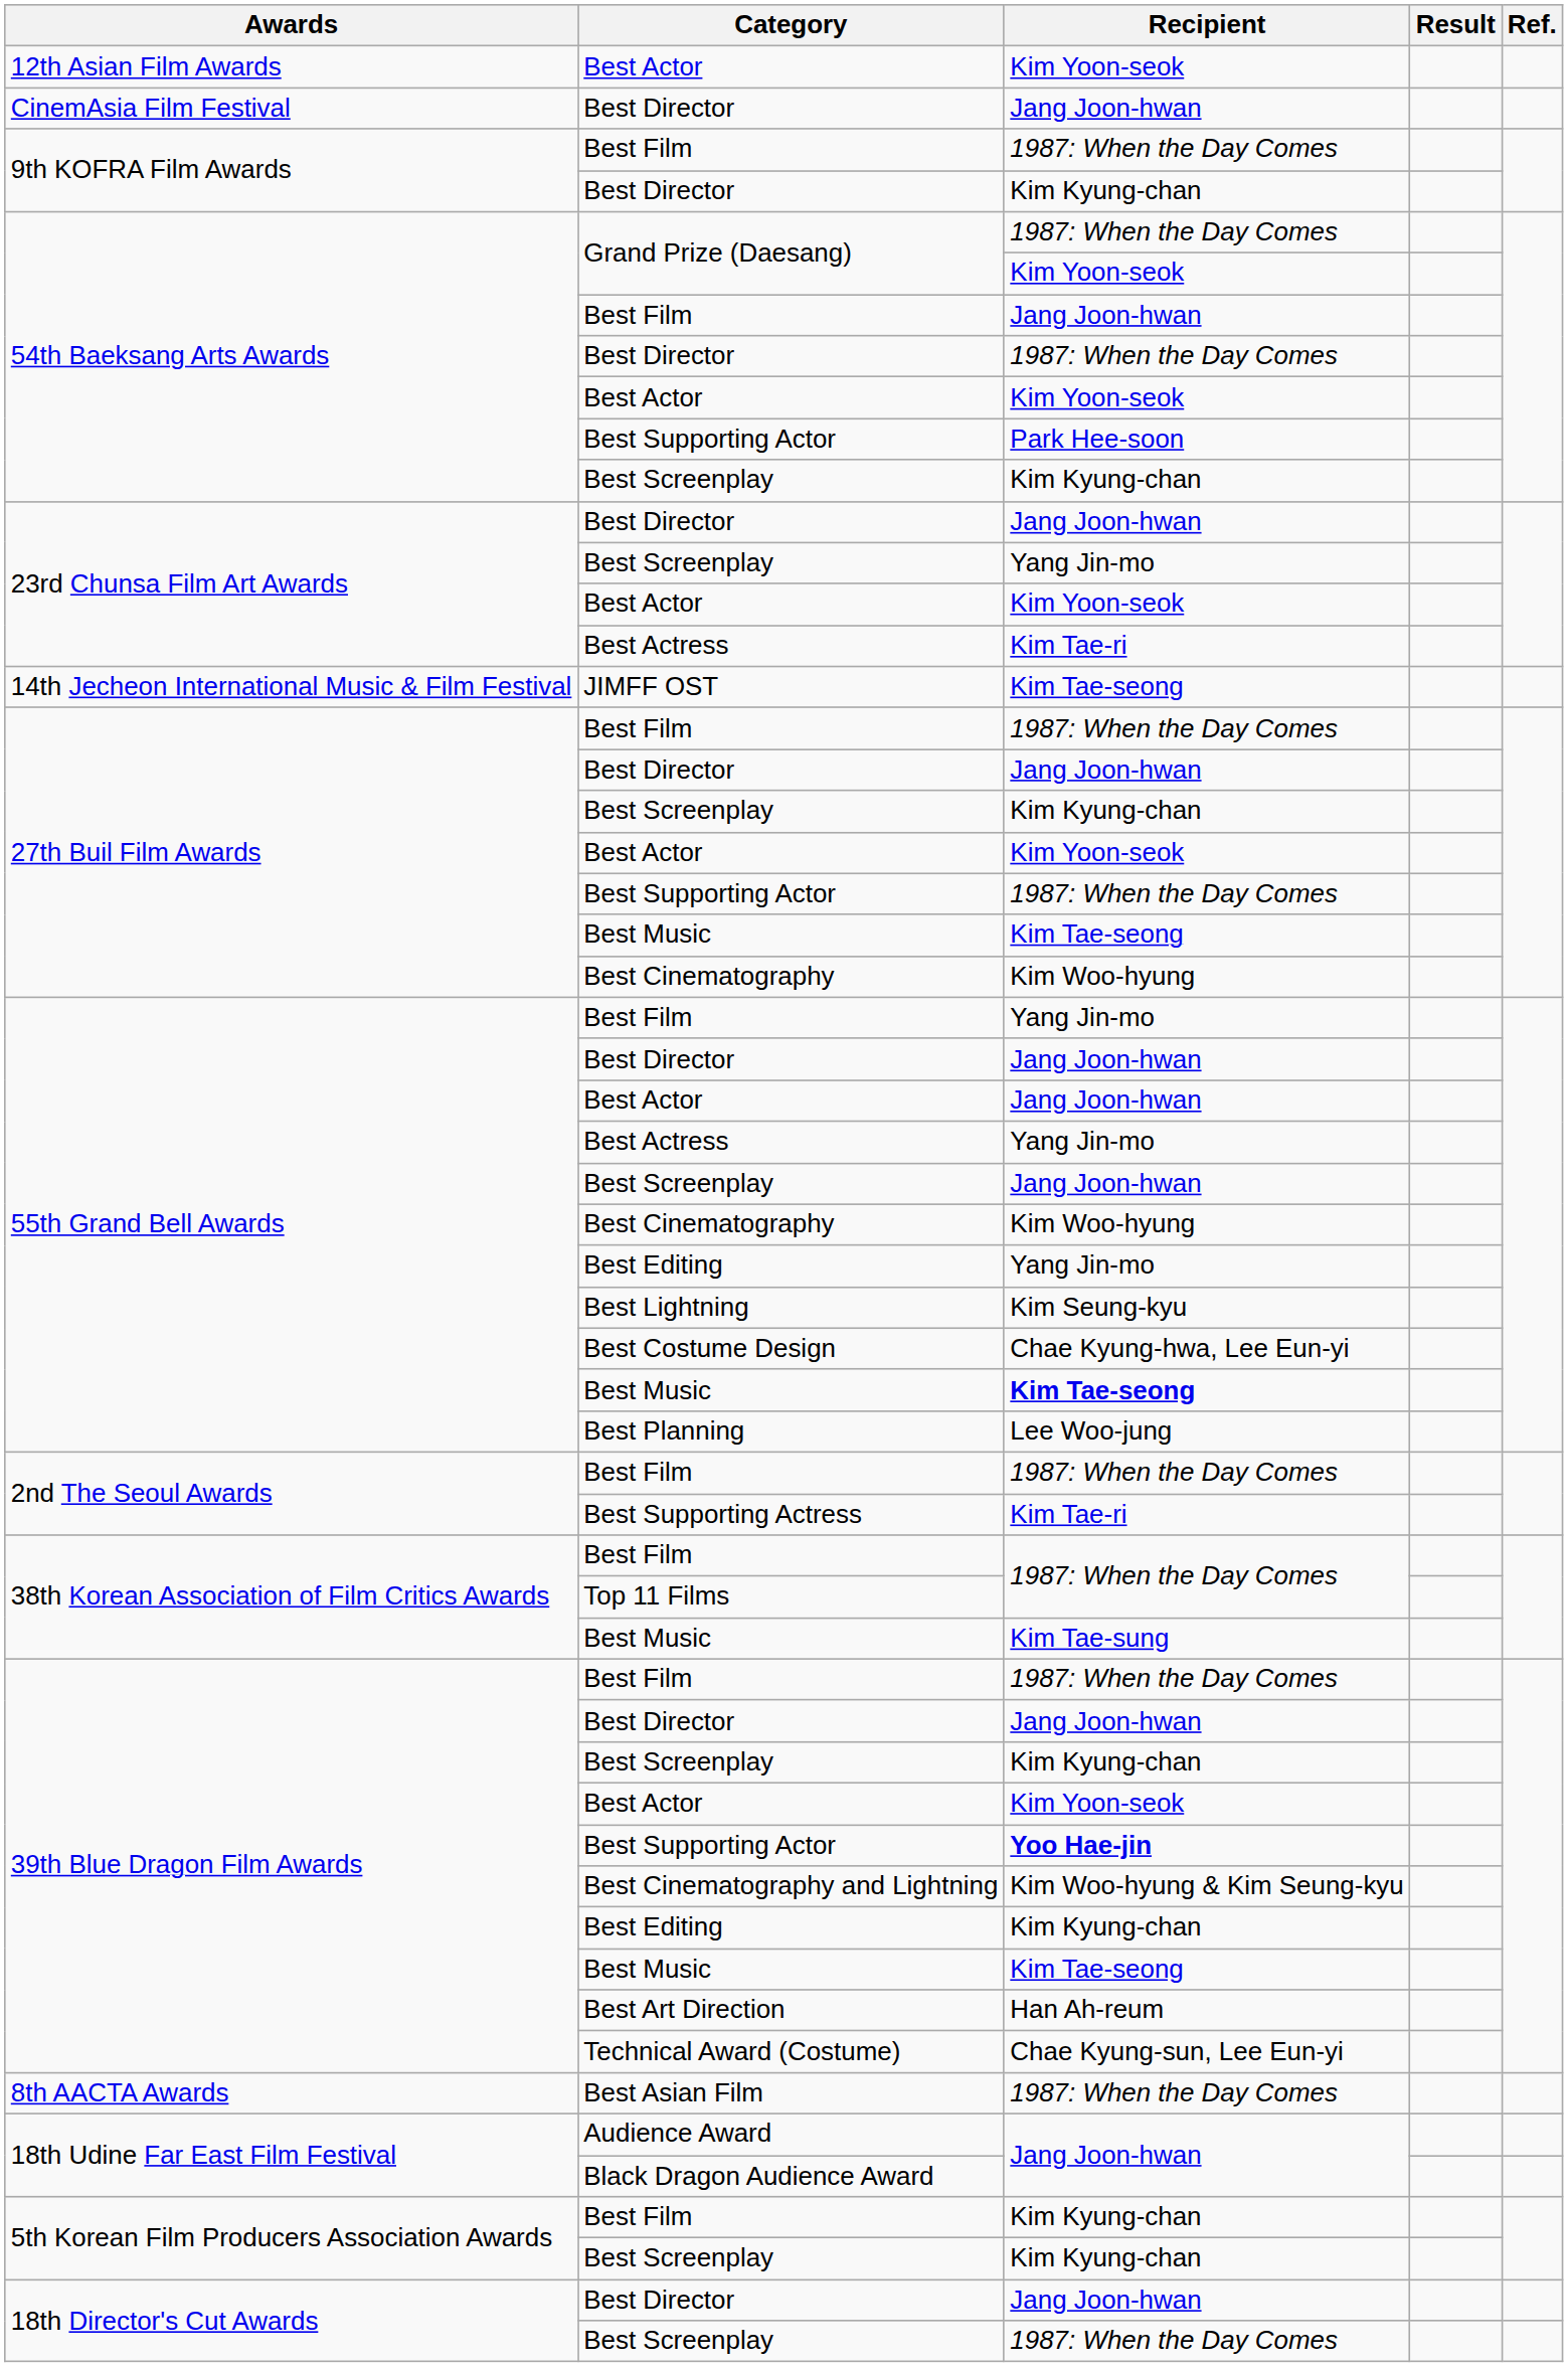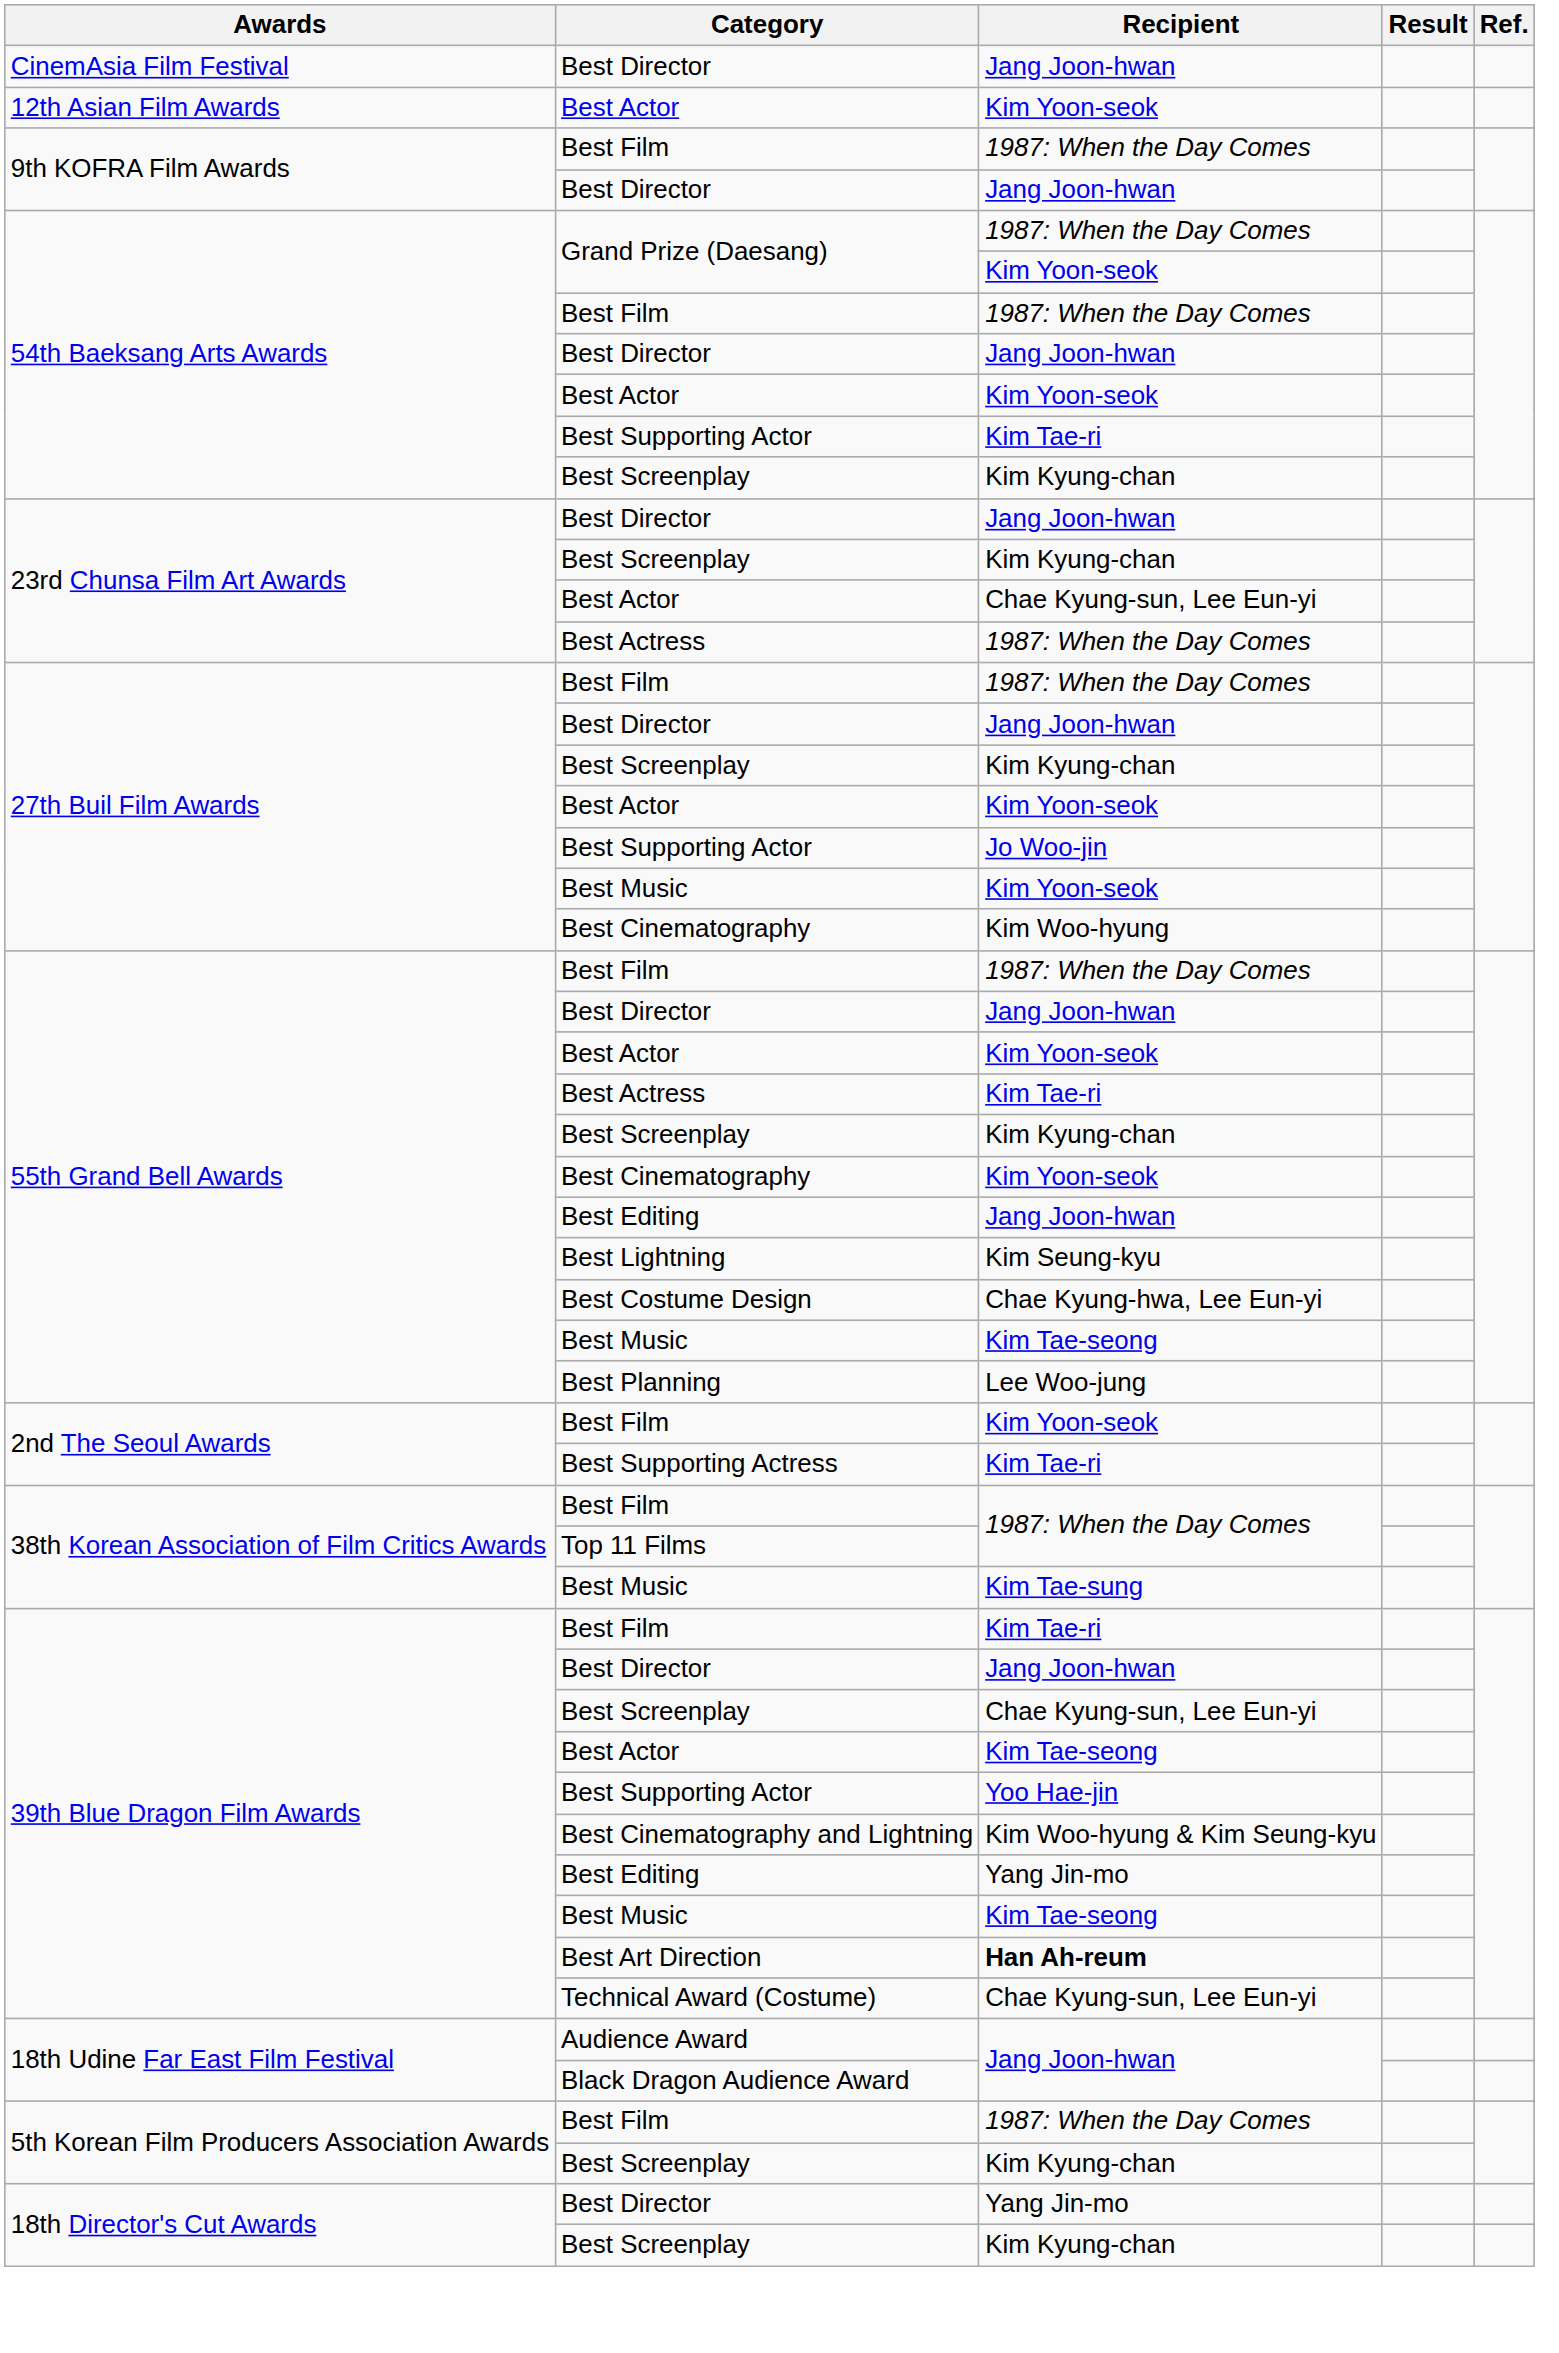 <table class="wikitable sortable">
 <tr>
 <th>Awards</th>
 <th>Category</th>
 <th>Recipient</th>
 <th>Result</th>
 <th>Ref.</th>
 </tr>
 <tr>
-<td><a href='#'>12th Asian Film Awards</a></td>
-<td><a href='#'>Best Actor</a></td>
-<td><a href='#'>Kim Yoon-seok</a></td>
+<td><a href='#'>CinemAsia Film Festival</a></td>
+<td>Best Director</td>
+<td><a href='#'>Jang Joon-hwan</a></td>
 <td></td>
 <td></td>
 </tr>
 <tr>
-<td><a href='#'>CinemAsia Film Festival</a></td>
-<td>Best Director</td>
-<td><a href='#'>Jang Joon-hwan</a></td>
+<td><a href='#'>12th Asian Film Awards</a></td>
+<td><a href='#'>Best Actor</a></td>
+<td><a href='#'>Kim Yoon-seok</a></td>
 <td></td>
 <td></td>
 </tr>
 <tr>
 <td rowspan=2>9th KOFRA Film Awards</td>
 <td>Best Film</td>
 <td><em>1987: When the Day Comes</em></td>
 <td></td>
 <td rowspan=2></td>
 </tr>
 <tr>
 <td>Best Director</td>
-<td>Kim Kyung-chan</td>
+<td><a href='#'>Jang Joon-hwan</a></td>
 <td></td>
 </tr>
 <tr>
 <td rowspan=7><a href='#'>54th Baeksang Arts Awards</a></td>
 <td rowspan=2>Grand Prize (Daesang)</td>
 <td><em>1987: When the Day Comes</em></td>
 <td></td>
 <td rowspan=7></td>
 </tr>
 <tr>
 <td><a href='#'>Kim Yoon-seok</a></td>
 <td></td>
 </tr>
 <tr>
 <td>Best Film</td>
-<td><a href='#'>Jang Joon-hwan</a></td>
+<td><em>1987: When the Day Comes</em></td>
 <td></td>
 </tr>
 <tr>
 <td>Best Director</td>
-<td><em>1987: When the Day Comes</em></td>
+<td><a href='#'>Jang Joon-hwan</a></td>
 <td></td>
 </tr>
 <tr>
 <td>Best Actor</td>
 <td><a href='#'>Kim Yoon-seok</a></td>
 <td></td>
 </tr>
 <tr>
 <td>Best Supporting Actor</td>
-<td><a href='#'>Park Hee-soon</a></td>
+<td><a href='#'>Kim Tae-ri</a></td>
 <td></td>
 </tr>
 <tr>
 <td>Best Screenplay</td>
 <td>Kim Kyung-chan</td>
 <td></td>
 </tr>
 <tr>
 <td rowspan=4>23rd <a href='#'>Chunsa Film Art Awards</a></td>
 <td>Best Director</td>
 <td><a href='#'>Jang Joon-hwan</a></td>
 <td></td>
 <td rowspan=4></td>
 </tr>
 <tr>
 <td>Best Screenplay</td>
-<td>Yang Jin-mo</td>
+<td>Kim Kyung-chan</td>
 <td></td>
 </tr>
 <tr>
 <td>Best Actor</td>
-<td><a href='#'>Kim Yoon-seok</a></td>
+<td>Chae Kyung-sun, Lee Eun-yi</td>
 <td></td>
 </tr>
 <tr>
 <td>Best Actress</td>
-<td><a href='#'>Kim Tae-ri</a></td>
-<td></td>
-</tr>
-<tr>
-<td rowspan=1>14th <a href='#'>Jecheon International Music & Film Festival</a></td>
-<td>JIMFF OST</td>
-<td><a href='#'>Kim Tae-seong</a></td>
-<td></td>
+<td><em>1987: When the Day Comes</em></td>
 <td></td>
 </tr>
 <tr>
 <td rowspan=7><a href='#'>27th Buil Film Awards</a></td>
 <td>Best Film</td>
 <td><em>1987: When the Day Comes</em></td>
 <td></td>
 <td rowspan=7></td>
 </tr>
 <tr>
 <td>Best Director</td>
 <td><a href='#'>Jang Joon-hwan</a></td>
 <td></td>
 </tr>
 <tr>
 <td>Best Screenplay</td>
 <td>Kim Kyung-chan</td>
 <td></td>
 </tr>
 <tr>
 <td>Best Actor</td>
 <td><a href='#'>Kim Yoon-seok</a></td>
 <td></td>
 </tr>
 <tr>
 <td>Best Supporting Actor</td>
-<td><em>1987: When the Day Comes</em></td>
+<td><a href='#'>Jo Woo-jin</a></td>
 <td></td>
 </tr>
 <tr>
 <td>Best Music</td>
-<td><a href='#'>Kim Tae-seong</a></td>
+<td><a href='#'>Kim Yoon-seok</a></td>
 <td></td>
 </tr>
 <tr>
 <td>Best Cinematography</td>
 <td>Kim Woo-hyung</td>
 <td></td>
 </tr>
 <tr>
 <td rowspan=11><a href='#'>55th Grand Bell Awards</a></td>
 <td>Best Film</td>
-<td>Yang Jin-mo</td>
+<td><em>1987: When the Day Comes</em></td>
 <td></td>
 <td rowspan=11></td>
 </tr>
 <tr>
 <td>Best Director</td>
 <td><a href='#'>Jang Joon-hwan</a></td>
 <td></td>
 </tr>
 <tr>
 <td>Best Actor</td>
-<td><a href='#'>Jang Joon-hwan</a></td>
+<td><a href='#'>Kim Yoon-seok</a></td>
 <td></td>
 </tr>
 <tr>
 <td>Best Actress</td>
-<td>Yang Jin-mo</td>
+<td><a href='#'>Kim Tae-ri</a></td>
 <td></td>
 </tr>
 <tr>
 <td>Best Screenplay</td>
-<td><a href='#'>Jang Joon-hwan</a></td>
+<td>Kim Kyung-chan</td>
 <td></td>
 </tr>
 <tr>
 <td>Best Cinematography</td>
-<td>Kim Woo-hyung</td>
+<td><a href='#'>Kim Yoon-seok</a></td>
 <td></td>
 </tr>
 <tr>
 <td>Best Editing</td>
-<td>Yang Jin-mo</td>
+<td><a href='#'>Jang Joon-hwan</a></td>
 <td></td>
 </tr>
 <tr>
 <td>Best Lightning</td>
 <td>Kim Seung-kyu</td>
 <td></td>
 </tr>
 <tr>
 <td>Best Costume Design</td>
 <td>Chae Kyung-hwa, Lee Eun-yi</td>
 <td></td>
 </tr>
 <tr>
 <td>Best Music</td>
-<td><strong><a href='#'>Kim Tae-seong</a></strong></td>
+<td><a href='#'>Kim Tae-seong</a></td>
 <td></td>
 </tr>
 <tr>
 <td>Best Planning</td>
 <td>Lee Woo-jung</td>
 <td></td>
 </tr>
 <tr>
 <td rowspan=2>2nd <a href='#'>The Seoul Awards</a></td>
 <td>Best Film</td>
-<td><em>1987: When the Day Comes</em></td>
+<td><a href='#'>Kim Yoon-seok</a></td>
 <td></td>
 <td rowspan=2></td>
 </tr>
 <tr>
 <td>Best Supporting Actress</td>
 <td><a href='#'>Kim Tae-ri</a></td>
 <td></td>
 </tr>
 <tr>
 <td rowspan=3>38th <a href='#'>Korean Association of Film Critics Awards</a></td>
 <td>Best Film</td>
 <td rowspan=2><em>1987: When the Day Comes</em></td>
 <td></td>
 <td rowspan=3></td>
 </tr>
 <tr>
 <td>Top 11 Films</td>
 <td></td>
 </tr>
 <tr>
 <td>Best Music</td>
 <td><a href='#'>Kim Tae-sung</a></td>
 <td></td>
 </tr>
 <tr>
 <td rowspan=10><a href='#'>39th Blue Dragon Film Awards</a></td>
 <td>Best Film</td>
-<td><em>1987: When the Day Comes</em></td>
+<td><a href='#'>Kim Tae-ri</a></td>
 <td></td>
 <td rowspan=10></td>
 </tr>
 <tr>
 <td>Best Director</td>
 <td><a href='#'>Jang Joon-hwan</a></td>
 <td></td>
 </tr>
 <tr>
 <td>Best Screenplay</td>
-<td>Kim Kyung-chan</td>
+<td>Chae Kyung-sun, Lee Eun-yi</td>
 <td></td>
 </tr>
 <tr>
 <td>Best Actor</td>
-<td><a href='#'>Kim Yoon-seok</a></td>
+<td><a href='#'>Kim Tae-seong</a></td>
 <td></td>
 </tr>
 <tr>
 <td>Best Supporting Actor</td>
-<td><strong><a href='#'>Yoo Hae-jin</a></strong></td>
+<td><a href='#'>Yoo Hae-jin</a></td>
 <td></td>
 </tr>
 <tr>
 <td>Best Cinematography and Lightning</td>
 <td>Kim Woo-hyung & Kim Seung-kyu</td>
 <td></td>
 </tr>
 <tr>
 <td>Best Editing</td>
-<td>Kim Kyung-chan</td>
+<td>Yang Jin-mo</td>
 <td></td>
 </tr>
 <tr>
 <td>Best Music</td>
 <td><a href='#'>Kim Tae-seong</a></td>
 <td></td>
 </tr>
 <tr>
 <td>Best Art Direction</td>
-<td>Han Ah-reum</td>
+<td><strong>Han Ah-reum</strong></td>
 <td></td>
 </tr>
 <tr>
 <td>Technical Award (Costume)</td>
 <td>Chae Kyung-sun, Lee Eun-yi</td>
-<td></td>
-</tr>
-<tr>
-<td><a href='#'>8th AACTA Awards</a></td>
-<td>Best Asian Film</td>
-<td><em>1987: When the Day Comes</em></td>
-<td></td>
 <td></td>
 </tr>
 <tr>
 <td rowspan=2>18th Udine <a href='#'>Far East Film Festival</a></td>
 <td>Audience Award</td>
 <td rowspan=2><a href='#'>Jang Joon-hwan</a></td>
 <td></td>
 <td></td>
 </tr>
 <tr>
 <td>Black Dragon Audience Award</td>
 <td></td>
 <td></td>
 </tr>
 <tr>
 <td rowspan=2>5th Korean Film Producers Association Awards</td>
 <td>Best Film</td>
-<td>Kim Kyung-chan</td>
+<td><em>1987: When the Day Comes</em></td>
 <td></td>
 <td rowspan=2></td>
 </tr>
 <tr>
 <td>Best Screenplay</td>
 <td>Kim Kyung-chan</td>
 <td></td>
 </tr>
 <tr>
 <td rowspan=2>18th <a href='#'>Director's Cut Awards</a></td>
 <td>Best Director</td>
-<td><a href='#'>Jang Joon-hwan</a></td>
+<td>Yang Jin-mo</td>
 <td></td>
 <td></td>
 </tr>
 <tr>
 <td>Best Screenplay</td>
-<td><em>1987: When the Day Comes</em></td>
+<td>Kim Kyung-chan</td>
 <td></td>
 <td></td>
 </tr>
 </table>
